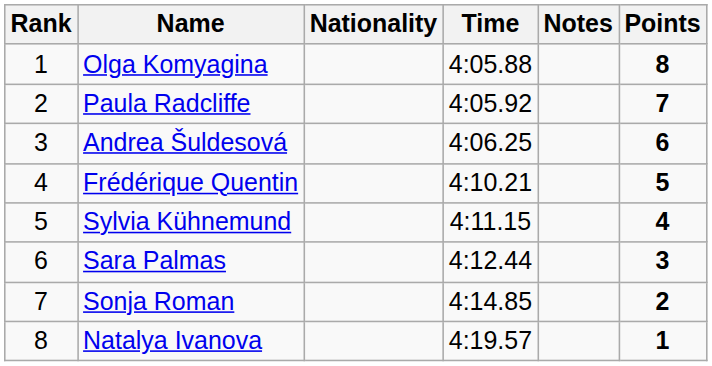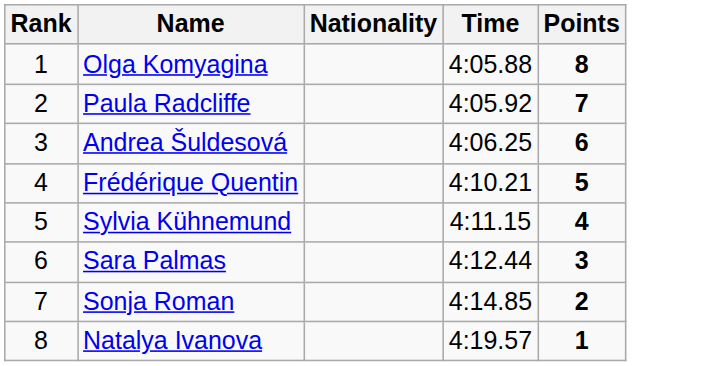 <table class="wikitable sortable" style="text-align:center">
 <tr>
 <th>Rank</th>
 <th>Name</th>
 <th>Nationality</th>
 <th>Time</th>
-<th>Notes</th>
 <th>Points</th>
 </tr>
 <tr>
 <td>1</td>
 <td align=left><a href='#'>Olga Komyagina</a></td>
 <td align=left></td>
 <td>4:05.88</td>
-<td></td>
 <td><strong>8</strong></td>
 </tr>
 <tr>
 <td>2</td>
 <td align=left><a href='#'>Paula Radcliffe</a></td>
 <td align=left></td>
 <td>4:05.92</td>
-<td></td>
 <td><strong>7</strong></td>
 </tr>
 <tr>
 <td>3</td>
 <td align=left><a href='#'>Andrea Šuldesová</a></td>
 <td align=left></td>
 <td>4:06.25</td>
-<td></td>
 <td><strong>6</strong></td>
 </tr>
 <tr>
 <td>4</td>
 <td align=left><a href='#'>Frédérique Quentin</a></td>
 <td align=left></td>
 <td>4:10.21</td>
-<td></td>
 <td><strong>5</strong></td>
 </tr>
 <tr>
 <td>5</td>
 <td align=left><a href='#'>Sylvia Kühnemund</a></td>
 <td align=left></td>
 <td>4:11.15</td>
-<td></td>
 <td><strong>4</strong></td>
 </tr>
 <tr>
 <td>6</td>
 <td align=left><a href='#'>Sara Palmas</a></td>
 <td align=left></td>
 <td>4:12.44</td>
-<td></td>
 <td><strong>3</strong></td>
 </tr>
 <tr>
 <td>7</td>
 <td align=left><a href='#'>Sonja Roman</a></td>
 <td align=left></td>
 <td>4:14.85</td>
-<td></td>
 <td><strong>2</strong></td>
 </tr>
 <tr>
 <td>8</td>
 <td align=left><a href='#'>Natalya Ivanova</a></td>
 <td align=left></td>
 <td>4:19.57</td>
-<td></td>
 <td><strong>1</strong></td>
 </tr>
 </table>
